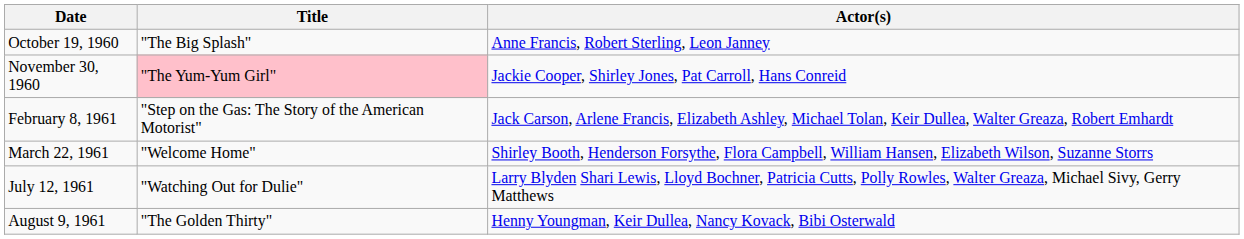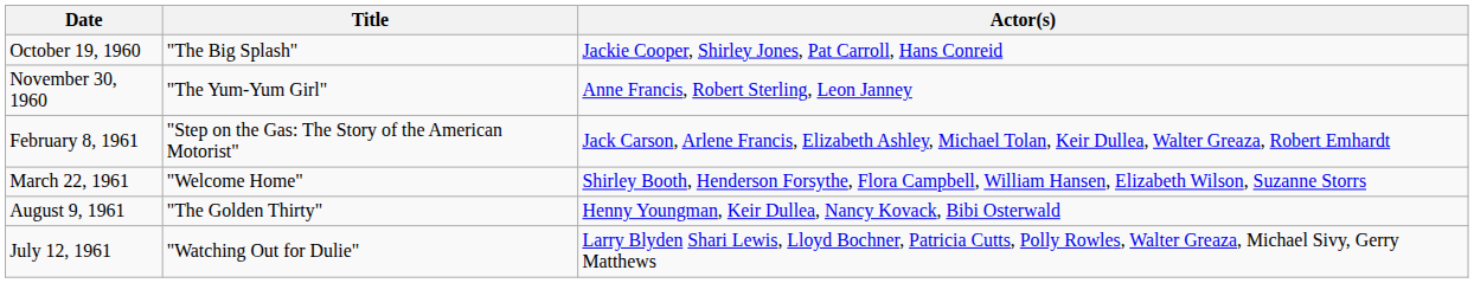 <table class="wikitable">
 <tr>
 <th>Date</th>
 <th>Title</th>
 <th>Actor(s)</th>
 </tr>
 <tr>
 <td>October 19, 1960</td>
 <td>"The Big Splash"</td>
-<td><a href='#'>Anne Francis</a>, <a href='#'>Robert Sterling</a>, <a href='#'>Leon Janney</a></td>
+<td><a href='#'>Jackie Cooper</a>, <a href='#'>Shirley Jones</a>, <a href='#'>Pat Carroll</a>, <a href='#'>Hans Conreid</a></td>
 </tr>
 <tr>
 <td>November 30, 1960</td>
-<td style="background: pink;">"The Yum-Yum Girl"</td>
-<td><a href='#'>Jackie Cooper</a>, <a href='#'>Shirley Jones</a>, <a href='#'>Pat Carroll</a>, <a href='#'>Hans Conreid</a></td>
+<td>"The Yum-Yum Girl"</td>
+<td><a href='#'>Anne Francis</a>, <a href='#'>Robert Sterling</a>, <a href='#'>Leon Janney</a></td>
 </tr>
 <tr>
 <td>February 8, 1961</td>
 <td>"Step on the Gas: The Story of the American Motorist"</td>
 <td><a href='#'>Jack Carson</a>, <a href='#'>Arlene Francis</a>, <a href='#'>Elizabeth Ashley</a>, <a href='#'>Michael Tolan</a>, <a href='#'>Keir Dullea</a>, <a href='#'>Walter Greaza</a>, <a href='#'>Robert Emhardt</a></td>
 </tr>
 <tr>
 <td>March 22, 1961</td>
 <td>"Welcome Home"</td>
 <td><a href='#'>Shirley Booth</a>, <a href='#'>Henderson Forsythe</a>, <a href='#'>Flora Campbell</a>, <a href='#'>William Hansen</a>, <a href='#'>Elizabeth Wilson</a>, <a href='#'>Suzanne Storrs</a></td>
 </tr>
 <tr>
+<td>August 9, 1961</td>
+<td>"The Golden Thirty"</td>
+<td><a href='#'>Henny Youngman</a>, <a href='#'>Keir Dullea</a>, <a href='#'>Nancy Kovack</a>, <a href='#'>Bibi Osterwald</a></td>
+</tr>
+<tr>
 <td>July 12, 1961</td>
 <td>"Watching Out for Dulie"</td>
 <td><a href='#'>Larry Blyden</a> <a href='#'>Shari Lewis</a>, <a href='#'>Lloyd Bochner</a>, <a href='#'>Patricia Cutts</a>, <a href='#'>Polly Rowles</a>, <a href='#'>Walter Greaza</a>, Michael Sivy, Gerry Matthews</td>
 </tr>
-<tr>
-<td>August 9, 1961</td>
-<td>"The Golden Thirty"</td>
-<td><a href='#'>Henny Youngman</a>, <a href='#'>Keir Dullea</a>, <a href='#'>Nancy Kovack</a>, <a href='#'>Bibi Osterwald</a></td>
-</tr>
 </table>
